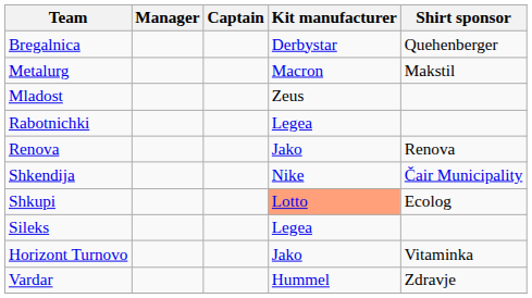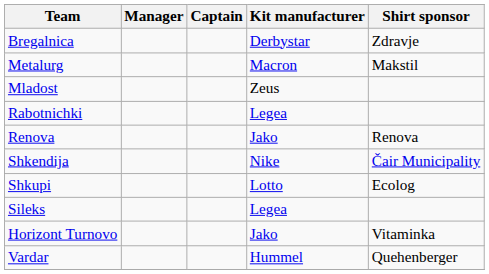 <table class="wikitable sortable">
 <tr>
 <th>Team</th>
 <th>Manager</th>
 <th>Captain</th>
 <th>Kit manufacturer</th>
 <th>Shirt sponsor</th>
 </tr>
 <tr>
 <td><a href='#'>Bregalnica</a></td>
 <td> </td>
 <td> </td>
 <td><a href='#'>Derbystar</a></td>
-<td>Quehenberger</td>
+<td>Zdravje</td>
 </tr>
 <tr>
 <td><a href='#'>Metalurg</a></td>
 <td> </td>
 <td> </td>
 <td><a href='#'>Macron</a></td>
 <td>Makstil</td>
 </tr>
 <tr>
 <td><a href='#'>Mladost</a></td>
 <td> </td>
 <td> </td>
 <td>Zeus</td>
 <td></td>
 </tr>
 <tr>
 <td><a href='#'>Rabotnichki</a></td>
 <td> </td>
 <td> </td>
 <td><a href='#'>Legea</a></td>
 <td></td>
 </tr>
 <tr>
 <td><a href='#'>Renova</a></td>
 <td> </td>
 <td> </td>
 <td><a href='#'>Jako</a></td>
 <td>Renova</td>
 </tr>
 <tr>
 <td><a href='#'>Shkendija</a></td>
 <td> </td>
 <td> </td>
 <td><a href='#'>Nike</a></td>
 <td><a href='#'>Čair Municipality</a></td>
 </tr>
 <tr>
 <td><a href='#'>Shkupi</a></td>
 <td> </td>
 <td> </td>
-<td style="background: lightsalmon;"><a href='#'>Lotto</a></td>
+<td><a href='#'>Lotto</a></td>
 <td>Ecolog</td>
 </tr>
 <tr>
 <td><a href='#'>Sileks</a></td>
 <td> </td>
 <td> </td>
 <td><a href='#'>Legea</a></td>
 <td></td>
 </tr>
 <tr>
 <td><a href='#'>Horizont Turnovo</a></td>
 <td> </td>
 <td> </td>
 <td><a href='#'>Jako</a></td>
 <td>Vitaminka</td>
 </tr>
 <tr>
 <td><a href='#'>Vardar</a></td>
 <td> </td>
 <td> </td>
 <td><a href='#'>Hummel</a></td>
-<td>Zdravje</td>
+<td>Quehenberger</td>
 </tr>
 <tr>
 </tr>
 </table>
